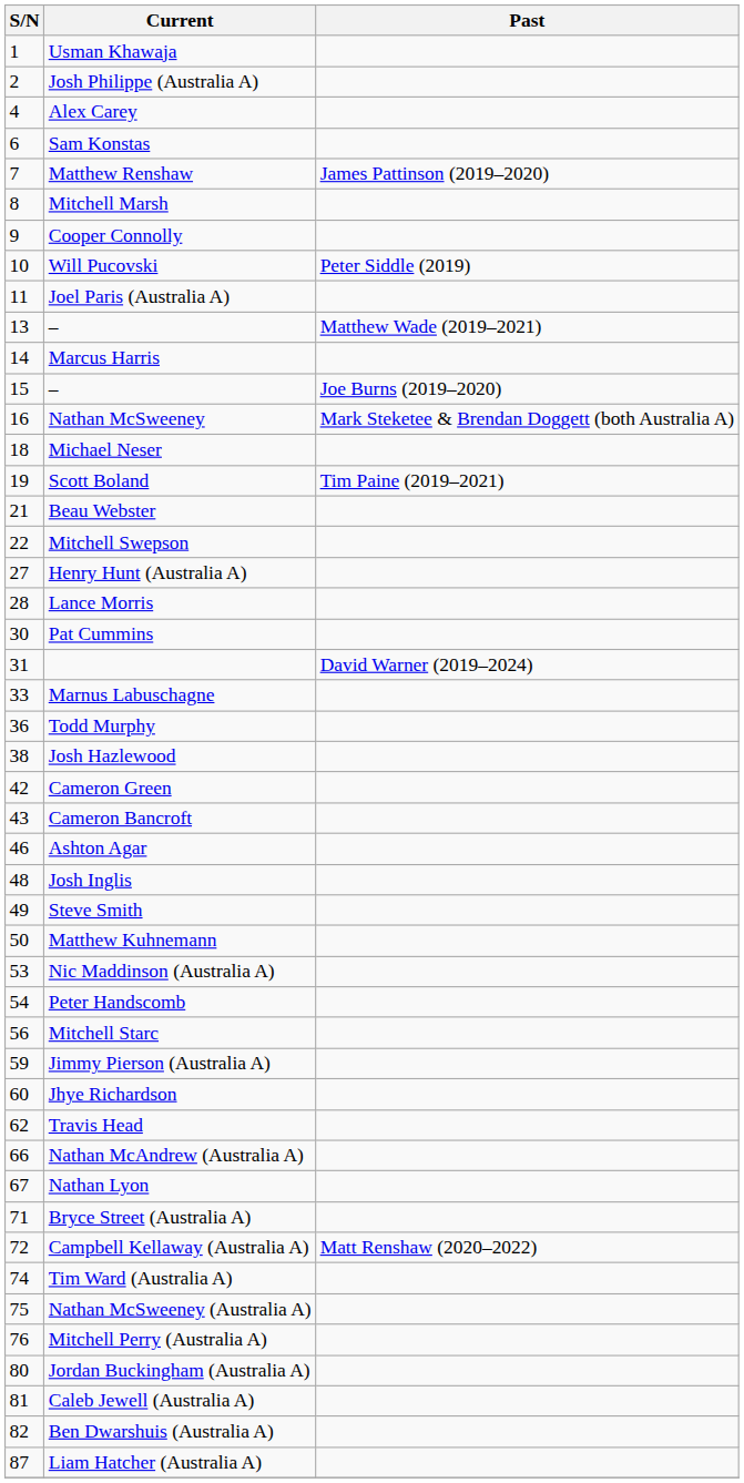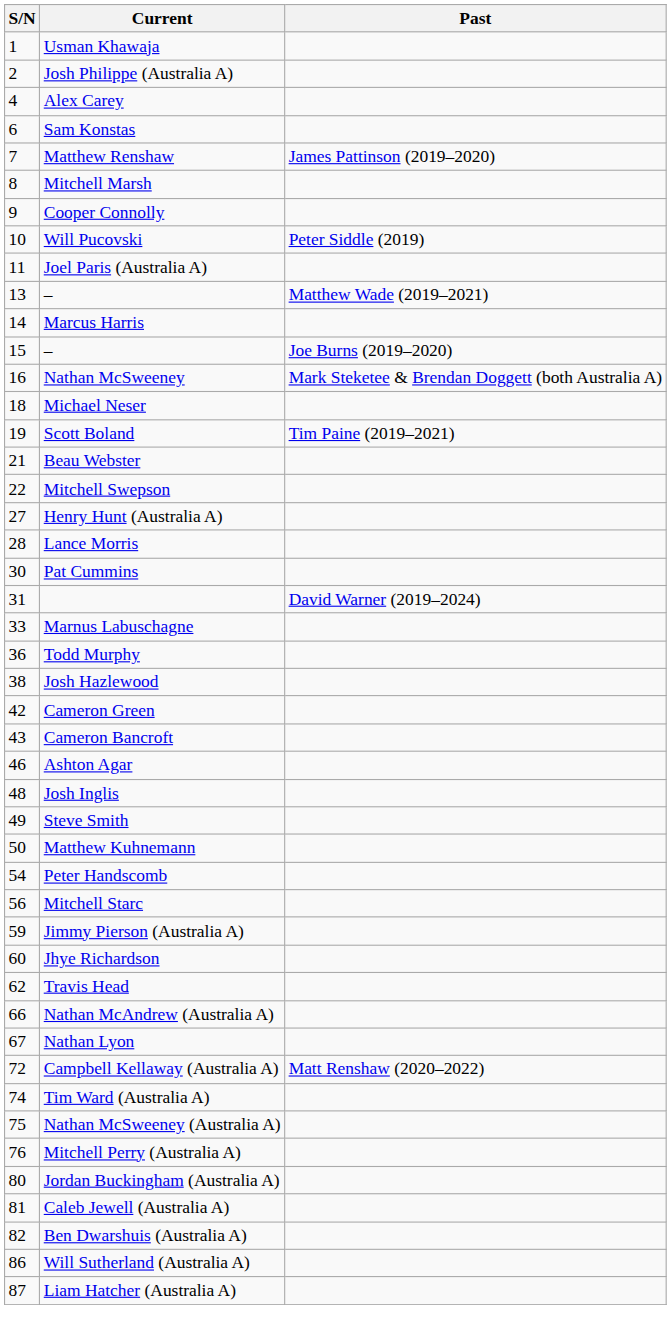 <table class="wikitable sortable">
 <tr style="background:#efefef;">
 <th>S/N</th>
 <th>Current</th>
 <th>Past</th>
 </tr>
 <tr>
 <td>1</td>
 <td><a href='#'>Usman Khawaja</a></td>
 <td></td>
 </tr>
 <tr>
 <td>2</td>
 <td><a href='#'>Josh Philippe</a> (Australia A)</td>
 <td></td>
 </tr>
 <tr>
 <td>4</td>
 <td><a href='#'>Alex Carey</a></td>
 <td></td>
 </tr>
 <tr>
 <td>6</td>
 <td><a href='#'>Sam Konstas</a></td>
 <td></td>
 </tr>
 <tr>
 <td>7</td>
 <td><a href='#'>Matthew Renshaw</a></td>
 <td><a href='#'>James Pattinson</a> (2019–2020)</td>
 </tr>
 <tr>
 <td>8</td>
 <td><a href='#'>Mitchell Marsh</a></td>
 <td></td>
 </tr>
 <tr>
 <td>9</td>
 <td><a href='#'>Cooper Connolly</a></td>
 <td></td>
 </tr>
 <tr>
 <td>10</td>
 <td><a href='#'>Will Pucovski</a></td>
 <td><a href='#'>Peter Siddle</a> (2019)</td>
 </tr>
 <tr>
 <td>11</td>
 <td><a href='#'>Joel Paris</a> (Australia A)</td>
 <td></td>
 </tr>
 <tr>
 <td>13</td>
 <td>–</td>
 <td><a href='#'>Matthew Wade</a> (2019–2021)</td>
 </tr>
 <tr>
 <td>14</td>
 <td><a href='#'>Marcus Harris</a></td>
 <td></td>
 </tr>
 <tr>
 <td>15</td>
 <td>–</td>
 <td><a href='#'>Joe Burns</a> (2019–2020)</td>
 </tr>
 <tr>
 <td>16</td>
 <td><a href='#'>Nathan McSweeney</a></td>
 <td><a href='#'>Mark Steketee</a> & <a href='#'>Brendan Doggett</a> (both Australia A)</td>
 </tr>
 <tr>
 <td>18</td>
 <td><a href='#'>Michael Neser</a></td>
 <td></td>
 </tr>
 <tr>
 <td>19</td>
 <td><a href='#'>Scott Boland</a></td>
 <td><a href='#'>Tim Paine</a> (2019–2021)</td>
 </tr>
 <tr>
 <td>21</td>
 <td><a href='#'>Beau Webster</a></td>
 </tr>
 <tr>
 <td>22</td>
 <td><a href='#'>Mitchell Swepson</a></td>
 <td></td>
 </tr>
 <tr>
 <td>27</td>
 <td><a href='#'>Henry Hunt</a> (Australia A)</td>
 <td></td>
 </tr>
 <tr>
 <td>28</td>
 <td><a href='#'>Lance Morris</a></td>
 <td></td>
 </tr>
 <tr>
 <td>30</td>
 <td><a href='#'>Pat Cummins</a></td>
 <td></td>
 </tr>
 <tr>
 <td>31</td>
 <td></td>
 <td><a href='#'>David Warner</a> (2019–2024)</td>
 </tr>
 <tr>
 <td>33</td>
 <td><a href='#'>Marnus Labuschagne</a></td>
 <td></td>
 </tr>
 <tr>
 <td>36</td>
 <td><a href='#'>Todd Murphy</a></td>
 <td></td>
 </tr>
 <tr>
 <td>38</td>
 <td><a href='#'>Josh Hazlewood</a></td>
 <td></td>
 </tr>
 <tr>
 <td>42</td>
 <td><a href='#'>Cameron Green</a></td>
 <td></td>
 </tr>
 <tr>
 <td>43</td>
 <td><a href='#'>Cameron Bancroft</a></td>
 <td></td>
 </tr>
 <tr>
 <td>46</td>
 <td><a href='#'>Ashton Agar</a></td>
 <td></td>
 </tr>
 <tr>
 <td>48</td>
 <td><a href='#'>Josh Inglis</a></td>
 <td></td>
 </tr>
 <tr>
 <td>49</td>
 <td><a href='#'>Steve Smith</a></td>
 <td></td>
 </tr>
 <tr>
 <td>50</td>
 <td><a href='#'>Matthew Kuhnemann</a></td>
 <td></td>
 </tr>
 <tr>
-<td>53</td>
-<td><a href='#'>Nic Maddinson</a> (Australia A)</td>
-<td></td>
-</tr>
-<tr>
 <td>54</td>
 <td><a href='#'>Peter Handscomb</a></td>
 <td></td>
 </tr>
 <tr>
 <td>56</td>
 <td><a href='#'>Mitchell Starc</a></td>
 <td></td>
 </tr>
 <tr>
 <td>59</td>
 <td><a href='#'>Jimmy Pierson</a> (Australia A)</td>
 <td></td>
 </tr>
 <tr>
 <td>60</td>
 <td><a href='#'>Jhye Richardson</a></td>
 <td></td>
 </tr>
 <tr>
 <td>62</td>
 <td><a href='#'>Travis Head</a></td>
 <td></td>
 </tr>
 <tr>
 <td>66</td>
 <td><a href='#'>Nathan McAndrew</a> (Australia A)</td>
 <td></td>
 </tr>
 <tr>
 <td>67</td>
 <td><a href='#'>Nathan Lyon</a></td>
-<td></td>
-</tr>
-<tr>
-<td>71</td>
-<td><a href='#'>Bryce Street</a> (Australia A)</td>
 <td></td>
 </tr>
 <tr>
 <td>72</td>
 <td><a href='#'>Campbell Kellaway</a> (Australia A)</td>
 <td><a href='#'>Matt Renshaw</a> (2020–2022)</td>
 </tr>
 <tr>
 <td>74</td>
 <td><a href='#'>Tim Ward</a> (Australia A)</td>
 <td></td>
 </tr>
 <tr>
 <td>75</td>
 <td><a href='#'>Nathan McSweeney</a> (Australia A)</td>
 <td></td>
 </tr>
 <tr>
 <td>76</td>
 <td><a href='#'>Mitchell Perry</a> (Australia A)</td>
 <td></td>
 </tr>
 <tr>
 <td>80</td>
 <td><a href='#'>Jordan Buckingham</a> (Australia A)</td>
 <td></td>
 </tr>
 <tr>
 <td>81</td>
 <td><a href='#'>Caleb Jewell</a> (Australia A)</td>
 <td></td>
 </tr>
 <tr>
 <td>82</td>
 <td><a href='#'>Ben Dwarshuis</a> (Australia A)</td>
 <td></td>
 </tr>
 <tr>
+<td>86</td>
+<td><a href='#'>Will Sutherland</a> (Australia A)</td>
+<td></td>
+</tr>
+<tr>
 <td>87</td>
 <td><a href='#'>Liam Hatcher</a> (Australia A)</td>
 <td></td>
 </tr>
 <tr>
 </tr>
 </table>
